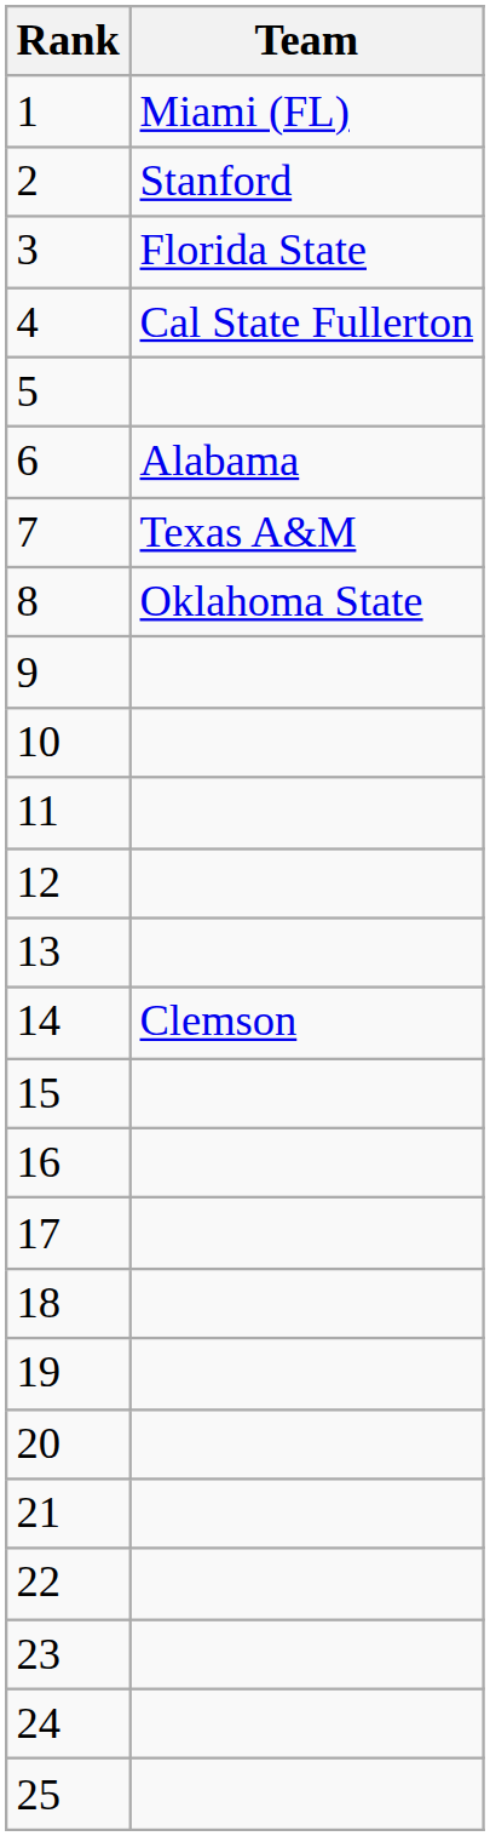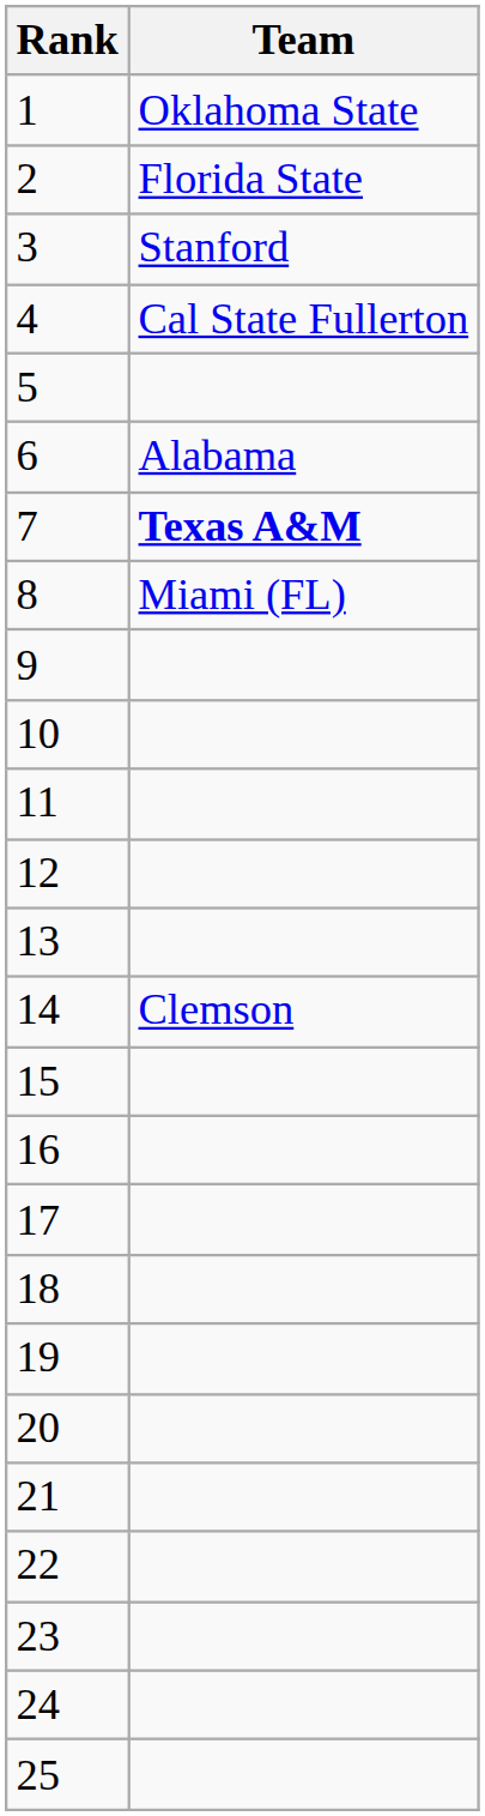 <table class=wikitable>
 <tr>
 <th>Rank</th>
 <th>Team</th>
 </tr>
 <tr>
 <td>1</td>
-<td><a href='#'>Miami (FL)</a></td>
+<td><a href='#'>Oklahoma State</a></td>
 </tr>
 <tr>
 <td>2</td>
-<td><a href='#'>Stanford</a></td>
+<td><a href='#'>Florida State</a></td>
 </tr>
 <tr>
 <td>3</td>
-<td><a href='#'>Florida State</a></td>
+<td><a href='#'>Stanford</a></td>
 </tr>
 <tr>
 <td>4</td>
 <td><a href='#'>Cal State Fullerton</a></td>
 </tr>
 <tr>
 <td>5</td>
 <td></td>
 </tr>
 <tr>
 <td>6</td>
 <td><a href='#'>Alabama</a></td>
 </tr>
 <tr>
 <td>7</td>
-<td><a href='#'>Texas A&M</a></td>
+<td><strong><a href='#'>Texas A&M</a></strong></td>
 </tr>
 <tr>
 <td>8</td>
-<td><a href='#'>Oklahoma State</a></td>
+<td><a href='#'>Miami (FL)</a></td>
 </tr>
 <tr>
 <td>9</td>
 <td></td>
 </tr>
 <tr>
 <td>10</td>
 <td></td>
 </tr>
 <tr>
 <td>11</td>
 <td></td>
 </tr>
 <tr>
 <td>12</td>
 <td></td>
 </tr>
 <tr>
 <td>13</td>
 <td></td>
 </tr>
 <tr>
 <td>14</td>
 <td><a href='#'>Clemson</a></td>
 </tr>
 <tr>
 <td>15</td>
 <td></td>
 </tr>
 <tr>
 <td>16</td>
 <td></td>
 </tr>
 <tr>
 <td>17</td>
 <td></td>
 </tr>
 <tr>
 <td>18</td>
 <td></td>
 </tr>
 <tr>
 <td>19</td>
 <td></td>
 </tr>
 <tr>
 <td>20</td>
 <td></td>
 </tr>
 <tr>
 <td>21</td>
 <td></td>
 </tr>
 <tr>
 <td>22</td>
 <td></td>
 </tr>
 <tr>
 <td>23</td>
 <td></td>
 </tr>
 <tr>
 <td>24</td>
 <td></td>
 </tr>
 <tr>
 <td>25</td>
 <td></td>
 </tr>
 </table>
